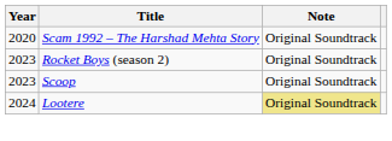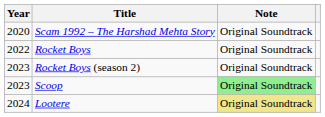 <table class="wikitable sortable">
 <tr>
 <th>Year</th>
 <th>Title</th>
 <th>Note</th>
 <th></th>
 </tr>
 <tr>
 <td>2020</td>
 <td><em><a href='#'>Scam 1992 – The Harshad Mehta Story</a></em></td>
 <td>Original Soundtrack</td>
 <td></td>
 </tr>
 <tr>
+<td>2022</td>
+<td><em><a href='#'>Rocket Boys</a></em></td>
+<td>Original Soundtrack</td>
+<td></td>
+</tr>
+<tr>
 <td>2023</td>
 <td><em><a href='#'>Rocket Boys</a></em> (season 2)</td>
 <td>Original Soundtrack</td>
 <td></td>
 </tr>
 <tr>
 <td>2023</td>
 <td><em><a href='#'>Scoop</a></em></td>
-<td>Original Soundtrack</td>
+<td style="background: lightgreen;">Original Soundtrack</td>
 <td></td>
 </tr>
 <tr>
 <td>2024</td>
 <td><em><a href='#'>Lootere</a></em></td>
 <td style="background: khaki;">Original Soundtrack</td>
 <td></td>
 </tr>
 </table>
